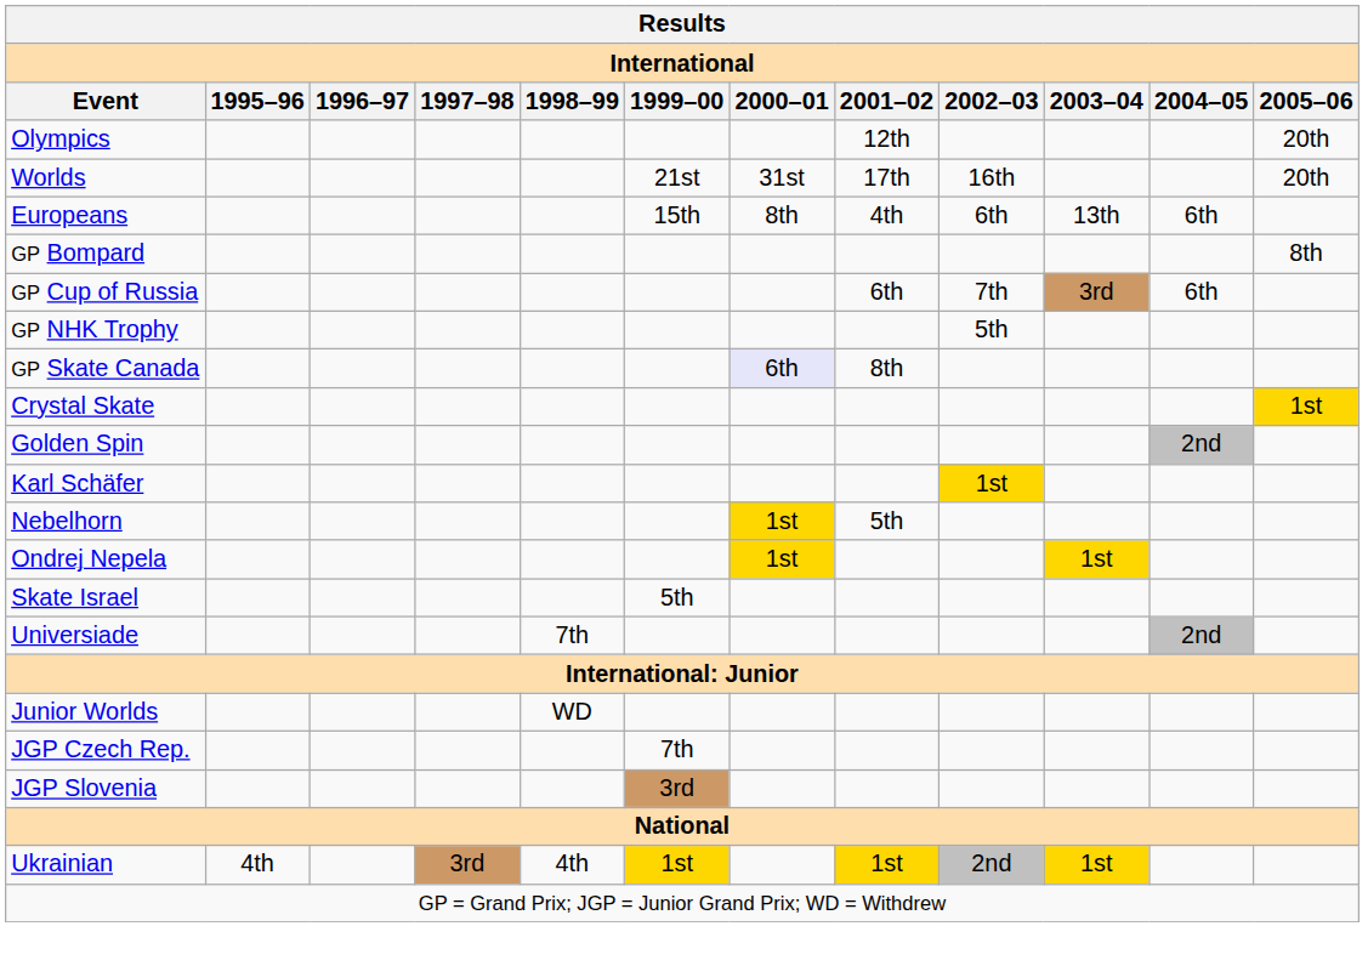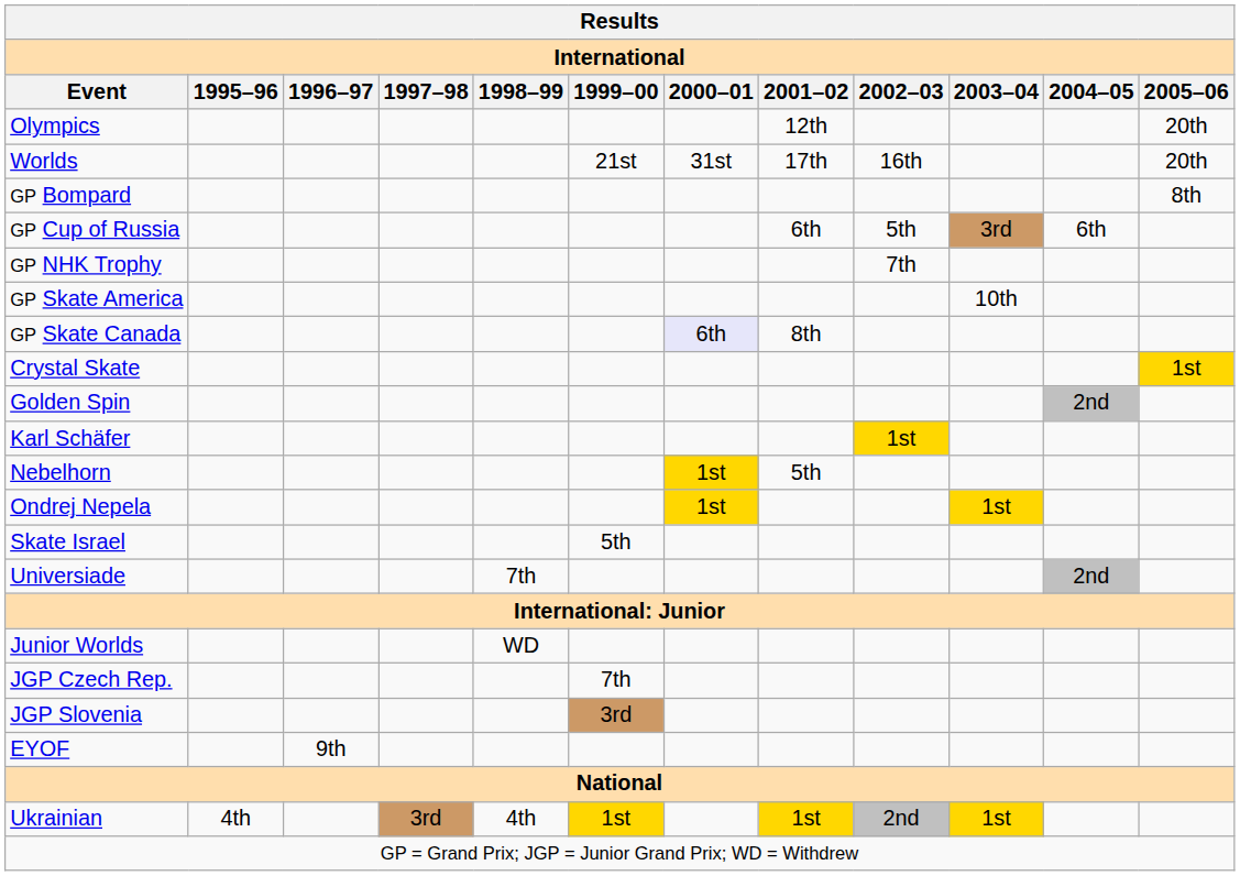 <table class="wikitable" style="text-align:center">
 <tr>
 <th colspan=12 align=center><strong>Results</strong></th>
 </tr>
 <tr>
 <th style="background-color: #ffdead; " colspan=12 align=center><strong>International</strong></th>
 </tr>
 <tr>
 <th>Event</th>
 <th>1995–96</th>
 <th>1996–97</th>
 <th>1997–98</th>
 <th>1998–99</th>
 <th>1999–00</th>
 <th>2000–01</th>
 <th>2001–02</th>
 <th>2002–03</th>
 <th>2003–04</th>
 <th>2004–05</th>
 <th>2005–06</th>
 </tr>
 <tr>
 <td align=left><a href='#'>Olympics</a></td>
 <td></td>
 <td></td>
 <td></td>
 <td></td>
 <td></td>
 <td></td>
 <td>12th</td>
 <td></td>
 <td></td>
 <td></td>
 <td>20th</td>
 </tr>
 <tr>
 <td align=left><a href='#'>Worlds</a></td>
 <td></td>
 <td></td>
 <td></td>
 <td></td>
 <td>21st</td>
 <td>31st</td>
 <td>17th</td>
 <td>16th</td>
 <td></td>
 <td></td>
 <td>20th</td>
 </tr>
 <tr>
-<td align=left><a href='#'>Europeans</a></td>
-<td></td>
-<td></td>
-<td></td>
-<td></td>
-<td>15th</td>
-<td>8th</td>
-<td>4th</td>
-<td>6th</td>
-<td>13th</td>
-<td>6th</td>
-<td></td>
-</tr>
-<tr>
 <td align=left><small>GP</small> <a href='#'>Bompard</a></td>
 <td></td>
 <td></td>
 <td></td>
 <td></td>
 <td></td>
 <td></td>
 <td></td>
 <td></td>
 <td></td>
 <td></td>
 <td>8th</td>
 </tr>
 <tr>
 <td align=left><small>GP</small> <a href='#'>Cup of Russia</a></td>
 <td></td>
 <td></td>
 <td></td>
 <td></td>
 <td></td>
 <td></td>
 <td>6th</td>
-<td>7th</td>
+<td>5th</td>
 <td bgcolor=cc9966>3rd</td>
 <td>6th</td>
 <td></td>
 </tr>
 <tr>
 <td align=left><small>GP</small> <a href='#'>NHK Trophy</a></td>
 <td></td>
 <td></td>
 <td></td>
 <td></td>
 <td></td>
 <td></td>
 <td></td>
-<td>5th</td>
+<td>7th</td>
 <td></td>
+<td></td>
+<td></td>
+</tr>
+<tr>
+<td align=left><small>GP</small> <a href='#'>Skate America</a></td>
+<td></td>
+<td></td>
+<td></td>
+<td></td>
+<td></td>
+<td></td>
+<td></td>
+<td></td>
+<td>10th</td>
 <td></td>
 <td></td>
 </tr>
 <tr>
 <td align=left><small>GP</small> <a href='#'>Skate Canada</a></td>
 <td></td>
 <td></td>
 <td></td>
 <td></td>
 <td></td>
 <td style="background: lavender;">6th</td>
 <td>8th</td>
 <td></td>
 <td></td>
 <td></td>
 <td></td>
 </tr>
 <tr>
 <td align=left><a href='#'>Crystal Skate</a></td>
 <td></td>
 <td></td>
 <td></td>
 <td></td>
 <td></td>
 <td></td>
 <td></td>
 <td></td>
 <td></td>
 <td></td>
 <td bgcolor=gold>1st</td>
 </tr>
 <tr>
 <td align=left><a href='#'>Golden Spin</a></td>
 <td></td>
 <td></td>
 <td></td>
 <td></td>
 <td></td>
 <td></td>
 <td></td>
 <td></td>
 <td></td>
 <td bgcolor=silver>2nd</td>
 <td></td>
 </tr>
 <tr>
 <td align=left><a href='#'>Karl Schäfer</a></td>
 <td></td>
 <td></td>
 <td></td>
 <td></td>
 <td></td>
 <td></td>
 <td></td>
 <td bgcolor=gold>1st</td>
 <td></td>
 <td></td>
 <td></td>
 </tr>
 <tr>
 <td align=left><a href='#'>Nebelhorn</a></td>
 <td></td>
 <td></td>
 <td></td>
 <td></td>
 <td></td>
 <td bgcolor=gold>1st</td>
 <td>5th</td>
 <td></td>
 <td></td>
 <td></td>
 <td></td>
 </tr>
 <tr>
 <td align=left><a href='#'>Ondrej Nepela</a></td>
 <td></td>
 <td></td>
 <td></td>
 <td></td>
 <td></td>
 <td bgcolor=gold>1st</td>
 <td></td>
 <td></td>
 <td bgcolor=gold>1st</td>
 <td></td>
 <td></td>
 </tr>
 <tr>
 <td align=left><a href='#'>Skate Israel</a></td>
 <td></td>
 <td></td>
 <td></td>
 <td></td>
 <td>5th</td>
 <td></td>
 <td></td>
 <td></td>
 <td></td>
 <td></td>
 <td></td>
 </tr>
 <tr>
 <td align=left><a href='#'>Universiade</a></td>
 <td></td>
 <td></td>
 <td></td>
 <td>7th</td>
 <td></td>
 <td></td>
 <td></td>
 <td></td>
 <td></td>
 <td bgcolor=silver>2nd</td>
 <td></td>
 </tr>
 <tr>
 <th style="background-color: #ffdead; " colspan=12 align=center><strong>International: Junior</strong></th>
 </tr>
 <tr>
 <td align=left><a href='#'>Junior Worlds</a></td>
 <td></td>
 <td></td>
 <td></td>
 <td>WD</td>
 <td></td>
 <td></td>
 <td></td>
 <td></td>
 <td></td>
 <td></td>
 <td></td>
 </tr>
 <tr>
 <td align=left><a href='#'>JGP Czech Rep.</a></td>
 <td></td>
 <td></td>
 <td></td>
 <td></td>
 <td>7th</td>
 <td></td>
 <td></td>
 <td></td>
 <td></td>
 <td></td>
 <td></td>
 </tr>
 <tr>
 <td align=left><a href='#'>JGP Slovenia</a></td>
 <td></td>
 <td></td>
 <td></td>
 <td></td>
 <td bgcolor=cc9966>3rd</td>
 <td></td>
 <td></td>
 <td></td>
 <td></td>
 <td></td>
 <td></td>
 </tr>
 <tr>
+<td align=left><a href='#'>EYOF</a></td>
+<td></td>
+<td>9th</td>
+<td></td>
+<td></td>
+<td></td>
+<td></td>
+<td></td>
+<td></td>
+<td></td>
+<td></td>
+<td></td>
+</tr>
+<tr>
 <th style="background-color: #ffdead; " colspan=12 align=center><strong>National</strong></th>
 </tr>
 <tr>
 <td align=left><a href='#'>Ukrainian</a></td>
 <td>4th</td>
 <td></td>
 <td bgcolor=cc9966>3rd</td>
 <td>4th</td>
 <td bgcolor=gold>1st</td>
 <td></td>
 <td bgcolor=gold>1st</td>
 <td bgcolor=silver>2nd</td>
 <td bgcolor=gold>1st</td>
 <td></td>
 <td></td>
 </tr>
 <tr>
 <td colspan=12 align=center><small> GP = Grand Prix; JGP = Junior Grand Prix; WD = Withdrew </small></td>
 </tr>
 </table>
